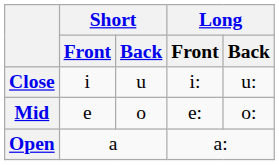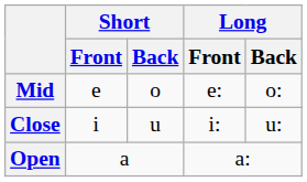 <table class="wikitable" style=text-align:center;">
 <tr>
 <th rowspan="2"></th>
 <th colspan="2"><a href='#'>Short</a></th>
 <th colspan="2"><a href='#'>Long</a></th>
 </tr>
 <tr>
 <th><a href='#'>Front</a></th>
 <th><a href='#'>Back</a></th>
 <th>Front</th>
 <th>Back</th>
 </tr>
 <tr>
+<th><a href='#'>Mid</a></th>
+<td>e</td>
+<td>o</td>
+<td>e:</td>
+<td>o:</td>
+</tr>
+<tr>
 <th><a href='#'>Close</a></th>
 <td>i</td>
 <td>u</td>
 <td>i:</td>
 <td>u:</td>
 </tr>
 <tr>
-<th><a href='#'>Mid</a></th>
-<td>e</td>
-<td>o</td>
-<td>e:</td>
-<td>o:</td>
-</tr>
-<tr>
 <th><a href='#'>Open</a></th>
 <td colspan="2">a</td>
 <td colspan="2">a:</td>
 </tr>
 </table>
